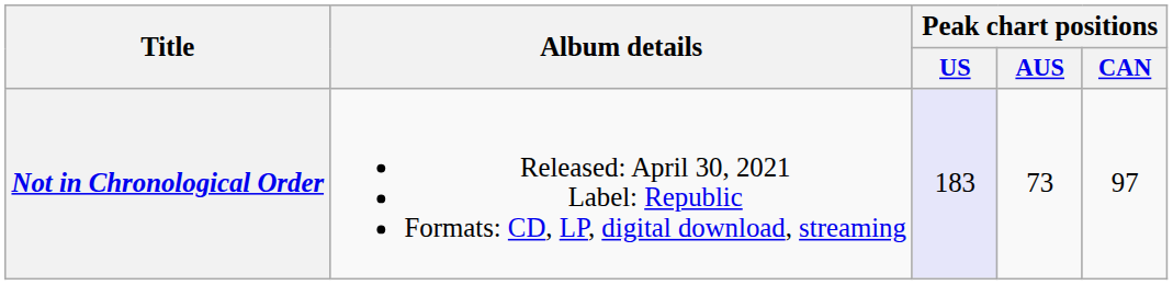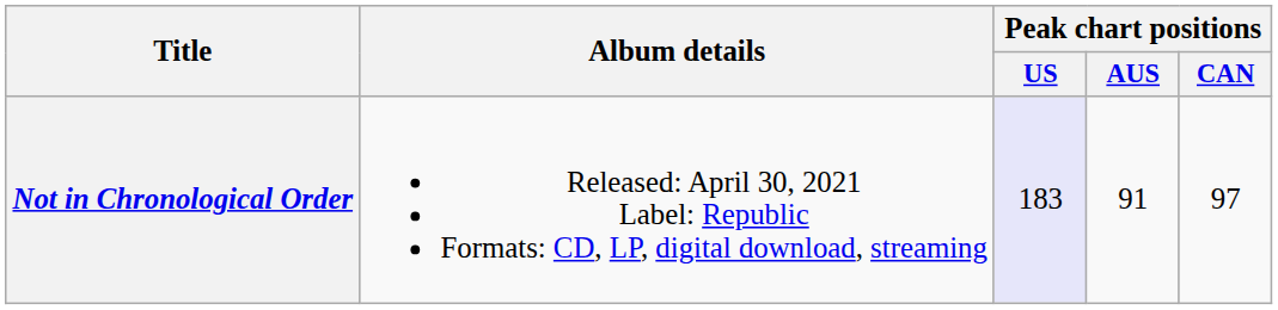 <table class="wikitable plainrowheaders" style="text-align:center;">
 <tr>
 <th scope="col" rowspan="2">Title</th>
 <th scope="col" rowspan="2">Album details</th>
 <th scope="col" colspan="3">Peak chart positions</th>
 </tr>
 <tr>
 <th scope="col" style="width:3em;font-size:90%;"><a href='#'>US</a><br></th>
 <th scope="col" style="width:3em;font-size:90%;"><a href='#'>AUS</a><br></th>
 <th scope="col" style="width:3em;font-size:90%;"><a href='#'>CAN</a><br></th>
 </tr>
 <tr>
 <th scope="row"><em><a href='#'>Not in Chronological Order</a></em></th>
 <td><br><ul><li>Released: April 30, 2021</li><li>Label: <a href='#'>Republic</a></li><li>Formats: <a href='#'>CD</a>, <a href='#'>LP</a>, <a href='#'>digital download</a>, <a href='#'>streaming</a></li></ul></td>
 <td style="background: lavender;">183</td>
-<td>73</td>
+<td>91</td>
 <td>97</td>
 </tr>
 </table>
